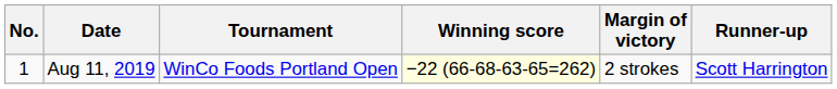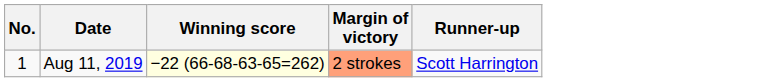 <table class="wikitable" style="font-size:95%;">
 <tr>
 <th>No.</th>
 <th>Date</th>
-<th>Tournament</th>
 <th>Winning score</th>
 <th>Margin of<br>victory</th>
 <th>Runner-up</th>
 </tr>
 <tr>
 <td align=center>1</td>
 <td align=right>Aug 11, <a href='#'>2019</a></td>
-<td><a href='#'>WinCo Foods Portland Open</a></td>
 <td style="background: lightyellow;">−22 (66-68-63-65=262)</td>
-<td>2 strokes</td>
+<td style="background: lightsalmon;">2 strokes</td>
 <td> <a href='#'>Scott Harrington</a></td>
 </tr>
 </table>
